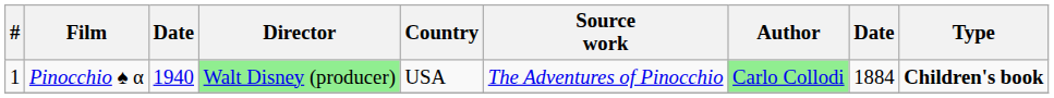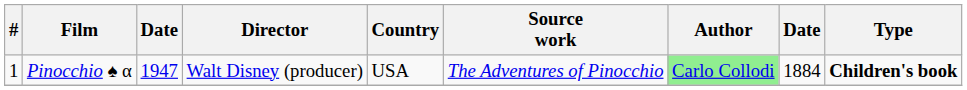 <table class="wikitable">
 <tr>
 <th>#</th>
 <th>Film</th>
 <th>Date</th>
 <th>Director</th>
 <th>Country</th>
 <th>Source<br>work</th>
 <th>Author</th>
 <th>Date</th>
 <th>Type</th>
 </tr>
 <tr>
 <td>1</td>
 <td><em><a href='#'>Pinocchio</a></em> ♠ α </td>
-<td><a href='#'>1940</a></td>
-<td style="background: lightgreen;"><a href='#'>Walt Disney</a> (producer)</td>
+<td><a href='#'>1947</a></td>
+<td><a href='#'>Walt Disney</a> (producer)</td>
 <td>USA</td>
 <td><em><a href='#'>The Adventures of Pinocchio</a></em></td>
 <td style="background: lightgreen;"><a href='#'>Carlo Collodi</a></td>
 <td>1884</td>
 <td><strong>Children's book</strong></td>
 </tr>
 <tr>
 </tr>
 </table>
